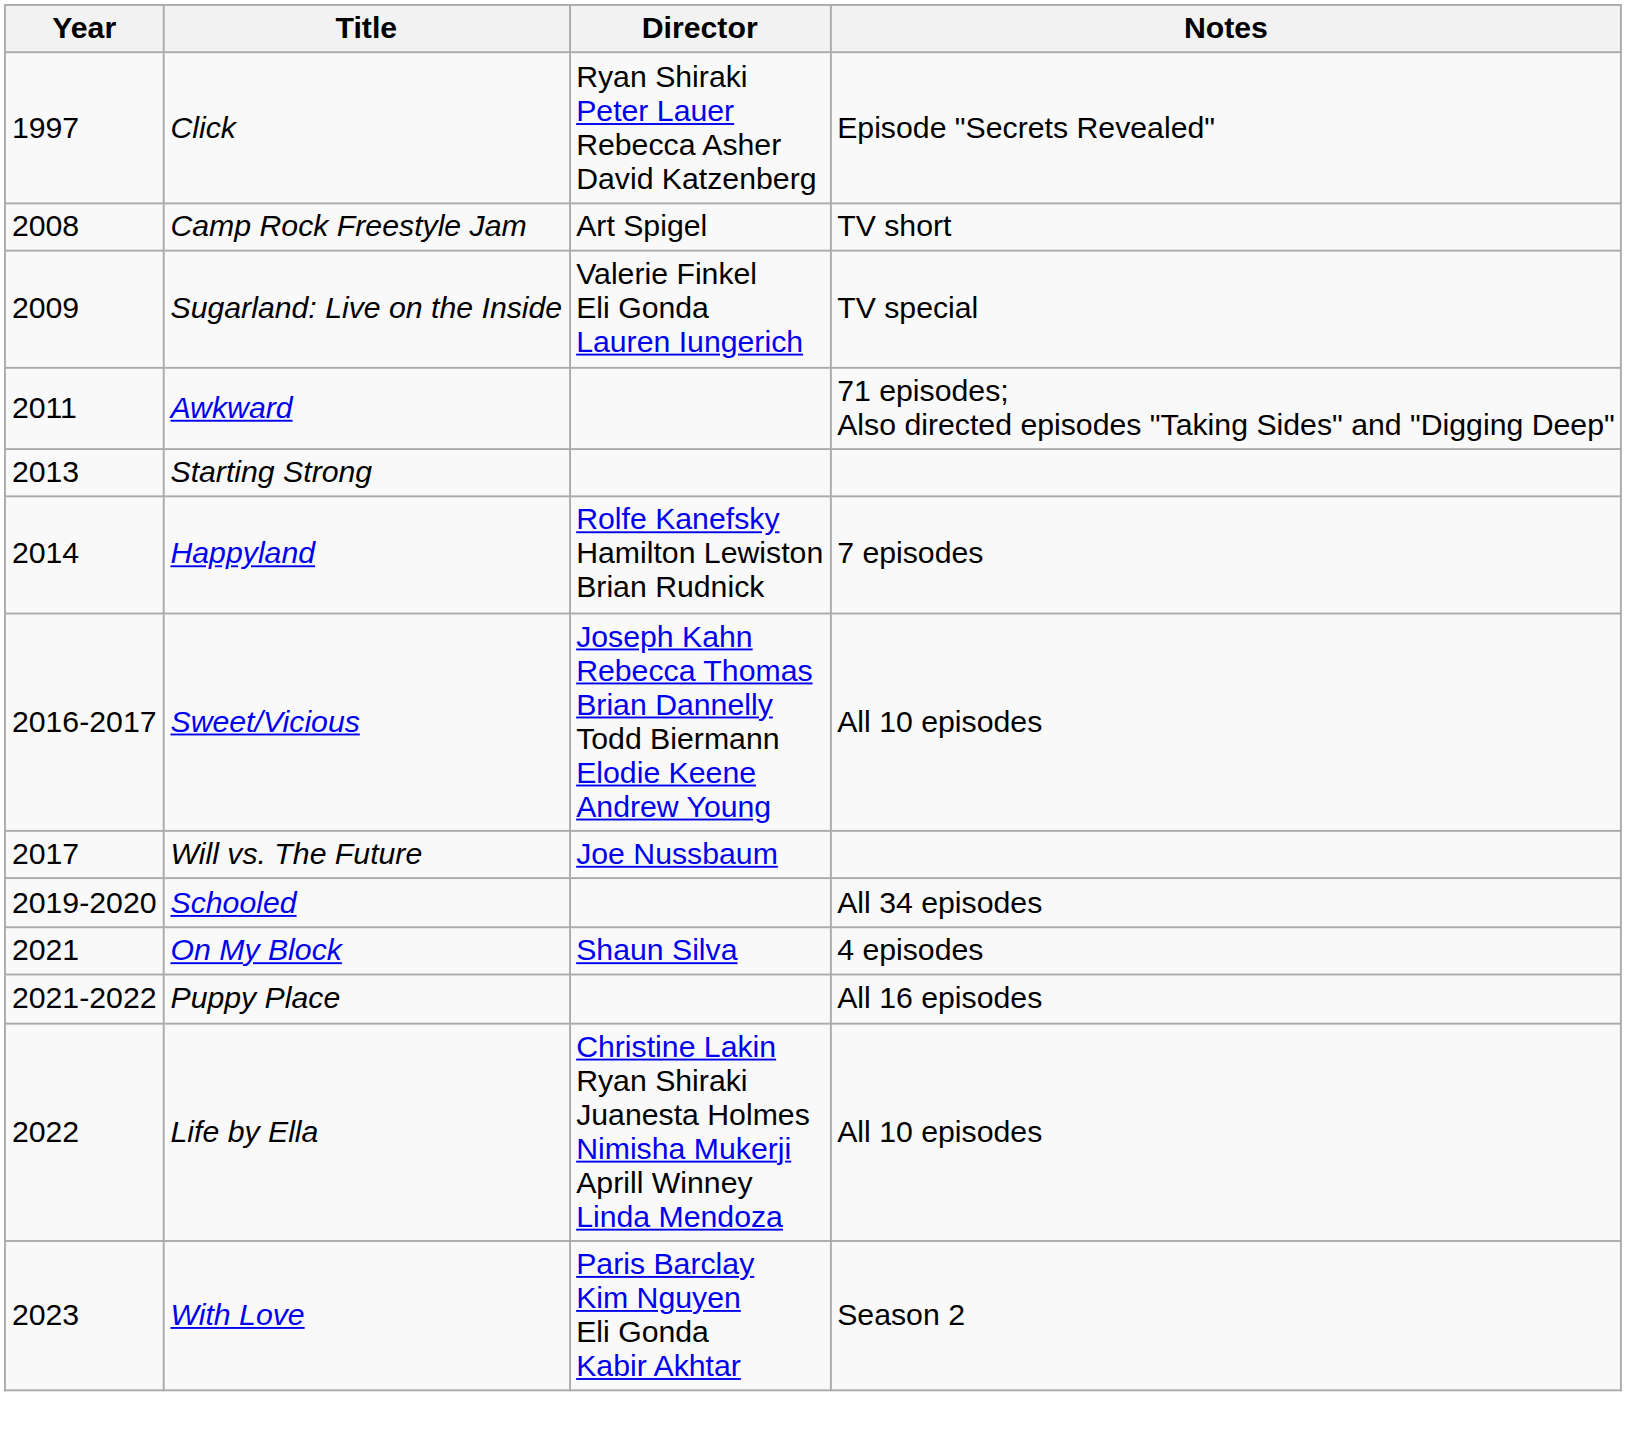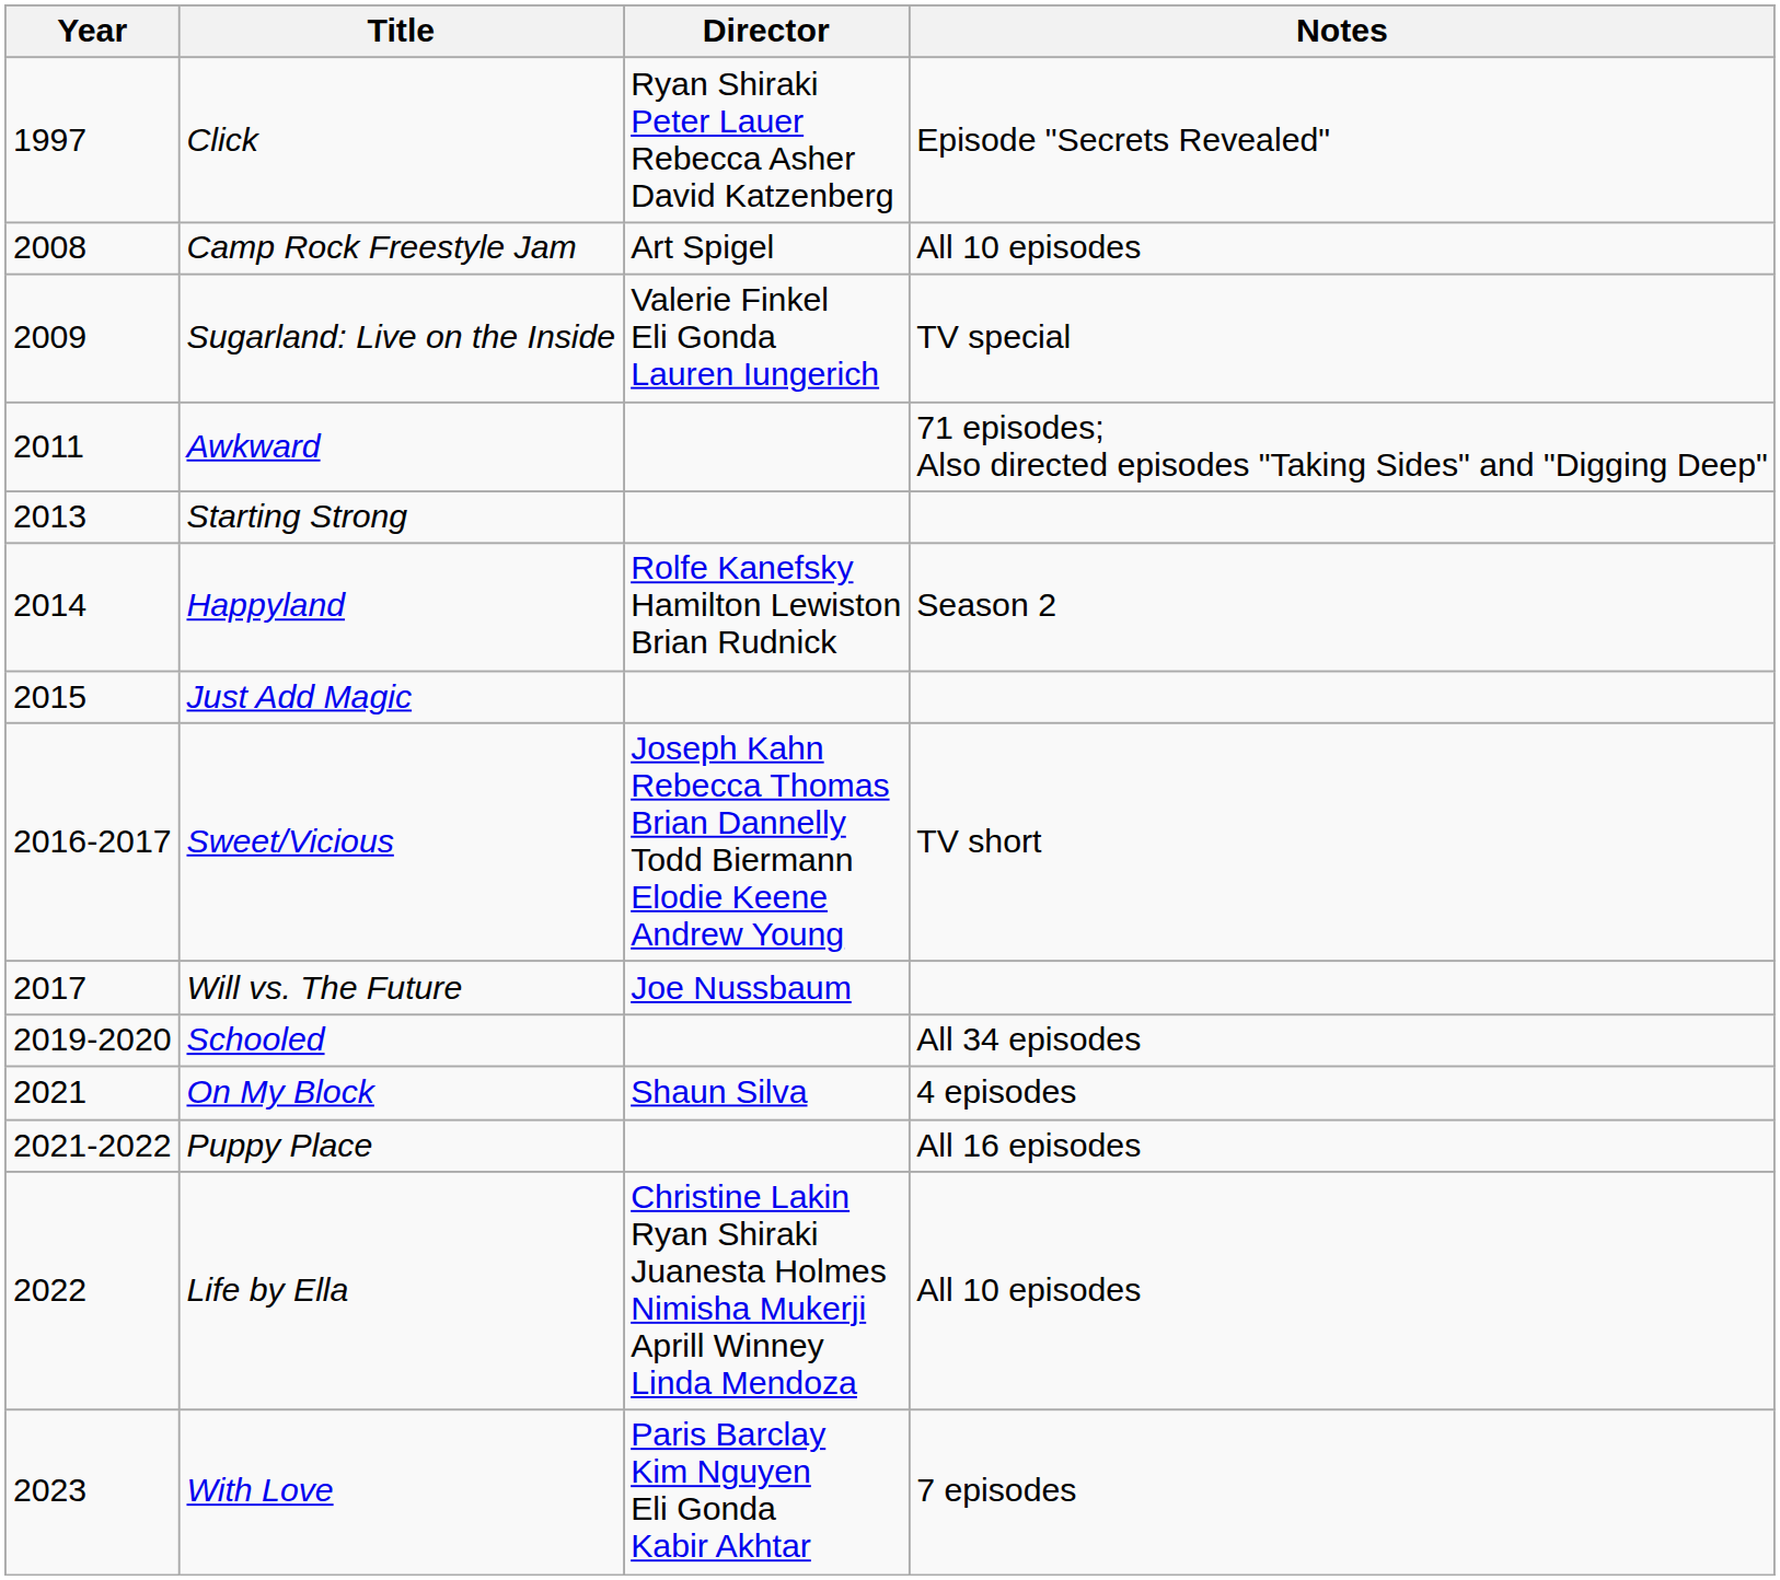 <table class="wikitable">
 <tr>
 <th>Year</th>
 <th>Title</th>
 <th>Director</th>
 <th>Notes</th>
 </tr>
 <tr>
 <td>1997</td>
 <td><em>Click</em></td>
 <td>Ryan Shiraki<br><a href='#'>Peter Lauer</a><br>Rebecca Asher<br>David Katzenberg</td>
 <td>Episode "Secrets Revealed"</td>
 </tr>
 <tr>
 <td>2008</td>
 <td><em>Camp Rock Freestyle Jam</em></td>
 <td>Art Spigel</td>
-<td>TV short</td>
+<td>All 10 episodes</td>
 </tr>
 <tr>
 <td>2009</td>
 <td><em>Sugarland: Live on the Inside</em></td>
 <td>Valerie Finkel<br>Eli Gonda<br><a href='#'>Lauren Iungerich</a></td>
 <td>TV special</td>
 </tr>
 <tr>
 <td>2011</td>
 <td><em><a href='#'>Awkward</a></em></td>
 <td></td>
 <td>71 episodes;<br>Also directed episodes "Taking Sides" and "Digging Deep"</td>
 </tr>
 <tr>
 <td>2013</td>
 <td><em>Starting Strong</em></td>
 <td></td>
 <td></td>
 </tr>
 <tr>
 <td>2014</td>
 <td><em><a href='#'>Happyland</a></em></td>
 <td><a href='#'>Rolfe Kanefsky</a><br>Hamilton Lewiston<br>Brian Rudnick</td>
-<td>7 episodes</td>
+<td>Season 2</td>
+</tr>
+<tr>
+<td>2015</td>
+<td><em><a href='#'>Just Add Magic</a></em></td>
+<td></td>
+<td></td>
 </tr>
 <tr>
 <td>2016-2017</td>
 <td><em><a href='#'>Sweet/Vicious</a></em></td>
 <td><a href='#'>Joseph Kahn</a><br><a href='#'>Rebecca Thomas</a><br><a href='#'>Brian Dannelly</a><br>Todd Biermann<br><a href='#'>Elodie Keene</a><br><a href='#'>Andrew Young</a></td>
-<td>All 10 episodes</td>
+<td>TV short</td>
 </tr>
 <tr>
 <td>2017</td>
 <td><em>Will vs. The Future</em></td>
 <td><a href='#'>Joe Nussbaum</a></td>
 <td></td>
 </tr>
 <tr>
 <td>2019-2020</td>
 <td><em><a href='#'>Schooled</a></em></td>
 <td></td>
 <td>All 34 episodes</td>
 </tr>
 <tr>
 <td>2021</td>
 <td><em><a href='#'>On My Block</a></em></td>
 <td><a href='#'>Shaun Silva</a></td>
 <td>4 episodes</td>
 </tr>
 <tr>
 <td>2021-2022</td>
 <td><em>Puppy Place</em></td>
 <td></td>
 <td>All 16 episodes</td>
 </tr>
 <tr>
 <td>2022</td>
 <td><em>Life by Ella</em></td>
 <td><a href='#'>Christine Lakin</a><br>Ryan Shiraki<br>Juanesta Holmes<br><a href='#'>Nimisha Mukerji</a><br>Aprill Winney<br><a href='#'>Linda Mendoza</a></td>
 <td>All 10 episodes</td>
 </tr>
 <tr>
 <td>2023</td>
 <td><em><a href='#'>With Love</a></em></td>
 <td><a href='#'>Paris Barclay</a><br><a href='#'>Kim Nguyen</a><br>Eli Gonda<br><a href='#'>Kabir Akhtar</a></td>
-<td>Season 2</td>
+<td>7 episodes</td>
 </tr>
 </table>
